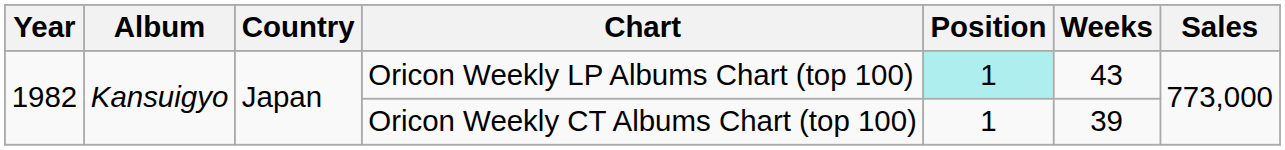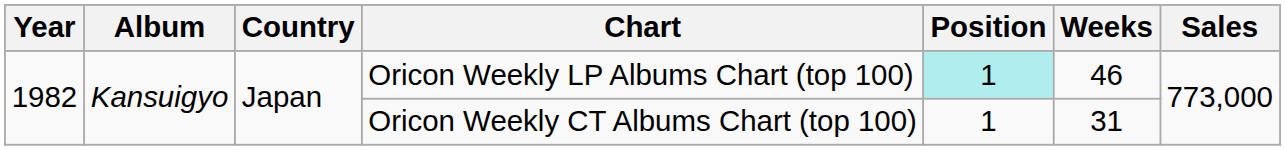 <table class="wikitable">
 <tr>
 <th>Year</th>
 <th>Album</th>
 <th>Country</th>
 <th>Chart</th>
 <th>Position</th>
 <th>Weeks</th>
 <th>Sales</th>
 </tr>
 <tr>
 <td rowspan=2>1982</td>
 <td rowspan=2><em>Kansuigyo</em></td>
 <td rowspan=2>Japan</td>
 <td>Oricon Weekly LP Albums Chart (top 100)</td>
 <td style="background: paleturquoise; text-align:center;">1</td>
-<td style="text-align:center;">43</td>
+<td style="text-align:center;">46</td>
 <td rowspan=2>773,000</td>
 </tr>
 <tr>
 <td>Oricon Weekly CT Albums Chart (top 100)</td>
 <td style="text-align:center;">1</td>
-<td style="text-align:center;">39</td>
+<td style="text-align:center;">31</td>
 </tr>
 </table>
